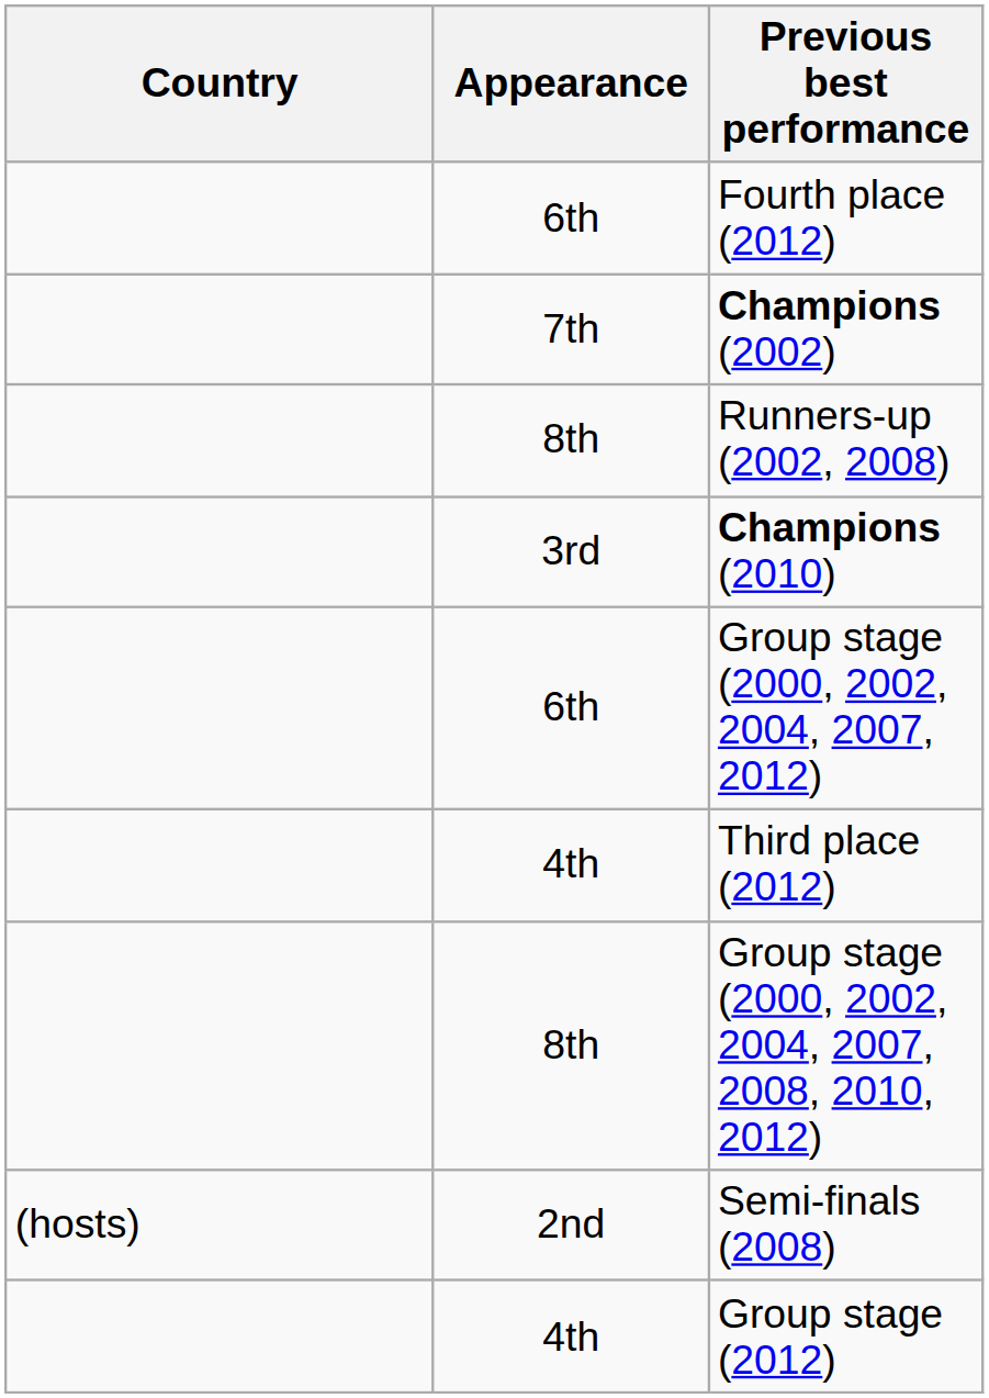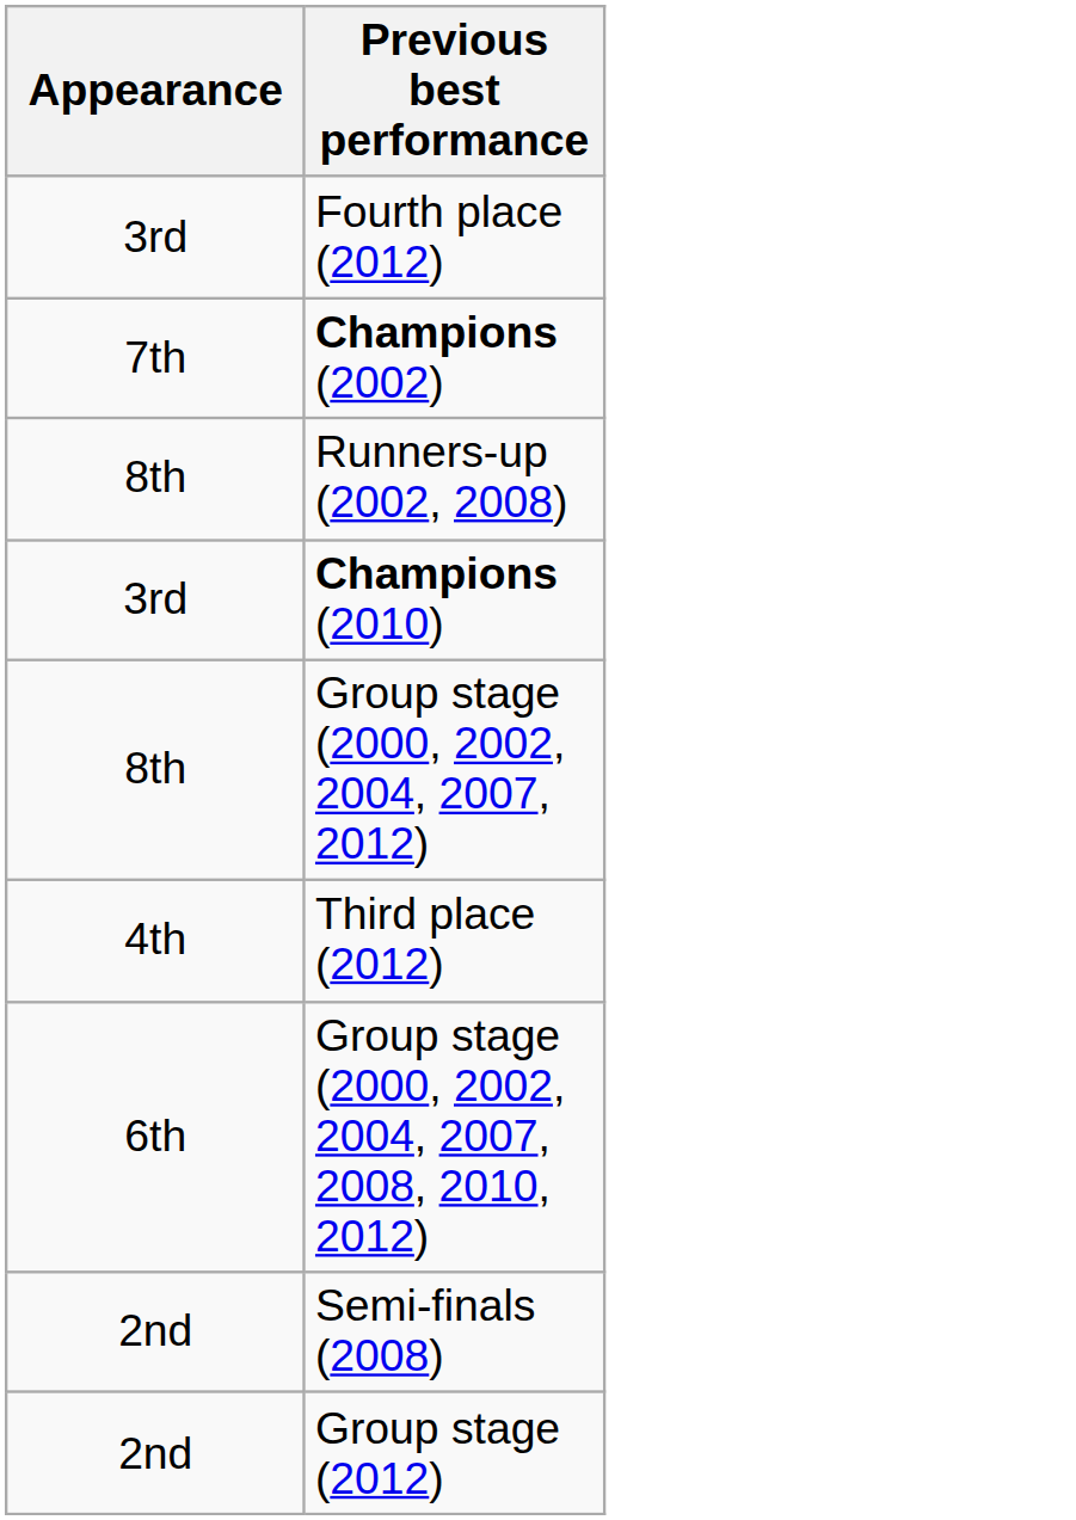 <table class="wikitable sortable" style="text-align:left;">
 <tr>
-<th style="width:160px;">Country</th>
 <th style="width:100px;">Appearance</th>
 <th style="width:100px;">Previous best performance</th>
 </tr>
 <tr>
-<td></td>
-<td align="center">6th</td>
+<td align="center">3rd</td>
 <td>Fourth place (<a href='#'>2012</a>)</td>
 </tr>
 <tr>
-<td></td>
 <td align="center">7th</td>
 <td><strong>Champions</strong> (<a href='#'>2002</a>)</td>
 </tr>
 <tr>
-<td></td>
 <td align="center">8th</td>
 <td>Runners-up (<a href='#'>2002</a>, <a href='#'>2008</a>)</td>
 </tr>
 <tr>
-<td></td>
 <td align="center">3rd</td>
 <td><strong>Champions</strong> (<a href='#'>2010</a>)</td>
 </tr>
 <tr>
-<td></td>
-<td align="center">6th</td>
+<td align="center">8th</td>
 <td>Group stage (<a href='#'>2000</a>, <a href='#'>2002</a>, <a href='#'>2004</a>, <a href='#'>2007</a>, <a href='#'>2012</a>)</td>
 </tr>
 <tr>
-<td></td>
 <td align="center">4th</td>
 <td>Third place (<a href='#'>2012</a>)</td>
 </tr>
 <tr>
-<td></td>
-<td align="center">8th</td>
+<td align="center">6th</td>
 <td>Group stage (<a href='#'>2000</a>, <a href='#'>2002</a>, <a href='#'>2004</a>, <a href='#'>2007</a>, <a href='#'>2008</a>, <a href='#'>2010</a>, <a href='#'>2012</a>)</td>
 </tr>
 <tr>
-<td> (hosts)</td>
 <td align="center">2nd</td>
 <td>Semi-finals (<a href='#'>2008</a>)</td>
 </tr>
 <tr>
-<td></td>
-<td align="center">4th</td>
+<td align="center">2nd</td>
 <td>Group stage (<a href='#'>2012</a>)</td>
 </tr>
 </table>
